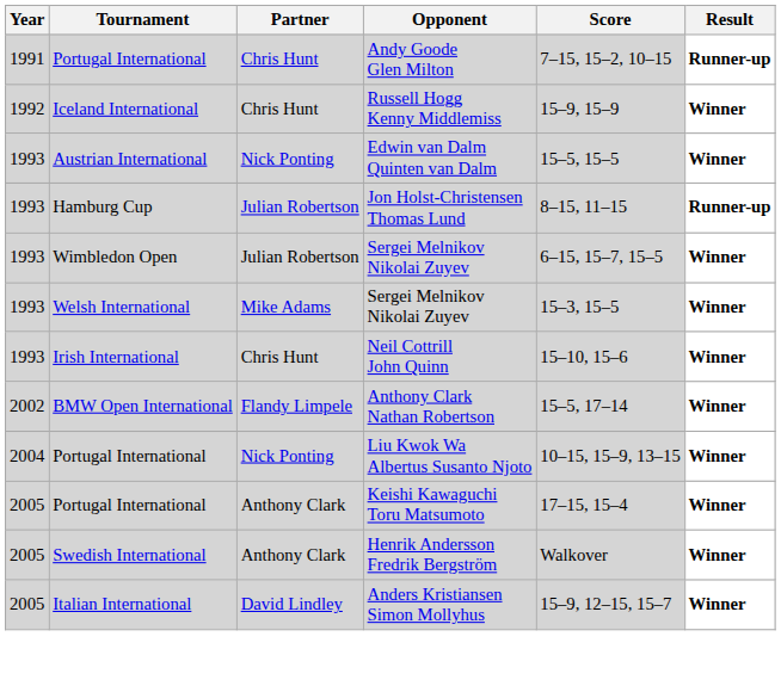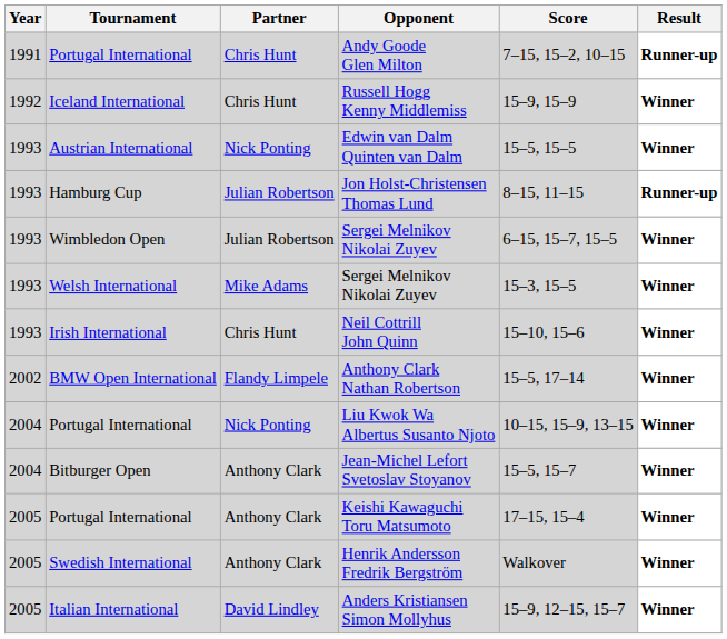 <table class="sortable wikitable" style="font-size: 90%;">
 <tr>
 <th>Year</th>
 <th>Tournament</th>
 <th>Partner</th>
 <th>Opponent</th>
 <th>Score</th>
 <th>Result</th>
 </tr>
 <tr style="background:#D5D5D5">
 <td align="center">1991</td>
 <td align="left"><a href='#'>Portugal International</a></td>
 <td align="left"> <a href='#'>Chris Hunt</a></td>
 <td align="left"> <a href='#'>Andy Goode</a> <br>  <a href='#'>Glen Milton</a></td>
 <td align="left">7–15, 15–2, 10–15</td>
 <td style="text-align:left; background:white"> <strong>Runner-up</strong></td>
 </tr>
 <tr style="background:#D5D5D5">
 <td align="center">1992</td>
 <td align="left"><a href='#'>Iceland International</a></td>
 <td align="left"> Chris Hunt</td>
 <td align="left"> <a href='#'>Russell Hogg</a> <br>  <a href='#'>Kenny Middlemiss</a></td>
 <td align="left">15–9, 15–9</td>
 <td style="text-align:left; background:white"> <strong>Winner</strong></td>
 </tr>
 <tr style="background:#D5D5D5">
 <td align="center">1993</td>
 <td align="left"><a href='#'>Austrian International</a></td>
 <td align="left"> <a href='#'>Nick Ponting</a></td>
 <td align="left"> <a href='#'>Edwin van Dalm</a> <br>  <a href='#'>Quinten van Dalm</a></td>
 <td align="left">15–5, 15–5</td>
 <td style="text-align:left; background:white"> <strong>Winner</strong></td>
 </tr>
 <tr style="background:#D5D5D5">
 <td align="center">1993</td>
 <td align="left">Hamburg Cup</td>
 <td align="left"> <a href='#'>Julian Robertson</a></td>
 <td align="left"> <a href='#'>Jon Holst-Christensen</a> <br>  <a href='#'>Thomas Lund</a></td>
 <td align="left">8–15, 11–15</td>
 <td style="text-align:left; background:white"> <strong>Runner-up</strong></td>
 </tr>
 <tr style="background:#D5D5D5">
 <td align="center">1993</td>
 <td align="left">Wimbledon Open</td>
 <td align="left"> Julian Robertson</td>
 <td align="left"> <a href='#'>Sergei Melnikov</a> <br>  <a href='#'>Nikolai Zuyev</a></td>
 <td align="left">6–15, 15–7, 15–5</td>
 <td style="text-align:left; background:white"> <strong>Winner</strong></td>
 </tr>
 <tr style="background:#D5D5D5">
 <td align="center">1993</td>
 <td align="left"><a href='#'>Welsh International</a></td>
 <td align="left"> <a href='#'>Mike Adams</a></td>
 <td align="left"> Sergei Melnikov <br>  Nikolai Zuyev</td>
 <td align="left">15–3, 15–5</td>
 <td style="text-align:left; background:white"> <strong>Winner</strong></td>
 </tr>
 <tr style="background:#D5D5D5">
 <td align="center">1993</td>
 <td align="left"><a href='#'>Irish International</a></td>
 <td align="left"> Chris Hunt</td>
 <td align="left"> <a href='#'>Neil Cottrill</a> <br>  <a href='#'>John Quinn</a></td>
 <td align="left">15–10, 15–6</td>
 <td style="text-align:left; background:white"> <strong>Winner</strong></td>
 </tr>
 <tr style="background:#D5D5D5">
 <td align="center">2002</td>
 <td align="left"><a href='#'>BMW Open International</a></td>
 <td align="left"> <a href='#'>Flandy Limpele</a></td>
 <td align="left"> <a href='#'>Anthony Clark</a> <br>  <a href='#'>Nathan Robertson</a></td>
 <td align="left">15–5, 17–14</td>
 <td style="text-align:left; background:white"> <strong>Winner</strong></td>
 </tr>
 <tr style="background:#D5D5D5">
 <td align="center">2004</td>
 <td align="left">Portugal International</td>
 <td align="left"> <a href='#'>Nick Ponting</a></td>
 <td align="left"> <a href='#'>Liu Kwok Wa</a> <br>  <a href='#'>Albertus Susanto Njoto</a></td>
 <td align="left">10–15, 15–9, 13–15</td>
 <td style="text-align:left; background:white"> <strong>Winner</strong></td>
 </tr>
 <tr style="background:#D5D5D5">
+<td align="center">2004</td>
+<td align="left">Bitburger Open</td>
+<td align="left"> Anthony Clark</td>
+<td align="left"> <a href='#'>Jean-Michel Lefort</a> <br>  <a href='#'>Svetoslav Stoyanov</a></td>
+<td align="left">15–5, 15–7</td>
+<td style="text-align:left; background:white"> <strong>Winner</strong></td>
+</tr>
+<tr style="background:#D5D5D5">
 <td align="center">2005</td>
 <td align="left">Portugal International</td>
 <td align="left"> Anthony Clark</td>
 <td align="left"> <a href='#'>Keishi Kawaguchi</a> <br>  <a href='#'>Toru Matsumoto</a></td>
 <td align="left">17–15, 15–4</td>
 <td style="text-align:left; background:white"> <strong>Winner</strong></td>
 </tr>
 <tr style="background:#D5D5D5">
 <td align="center">2005</td>
 <td align="left"><a href='#'>Swedish International</a></td>
 <td align="left"> Anthony Clark</td>
 <td align="left"> <a href='#'>Henrik Andersson</a> <br>  <a href='#'>Fredrik Bergström</a></td>
 <td align="left">Walkover</td>
 <td style="text-align:left; background:white"> <strong>Winner</strong></td>
 </tr>
 <tr style="background:#D5D5D5">
 <td align="center">2005</td>
 <td align="left"><a href='#'>Italian International</a></td>
 <td align="left"> <a href='#'>David Lindley</a></td>
 <td align="left"> <a href='#'>Anders Kristiansen</a> <br>  <a href='#'>Simon Mollyhus</a></td>
 <td align="left">15–9, 12–15, 15–7</td>
 <td style="text-align:left; background:white"> <strong>Winner</strong></td>
 </tr>
 </table>
